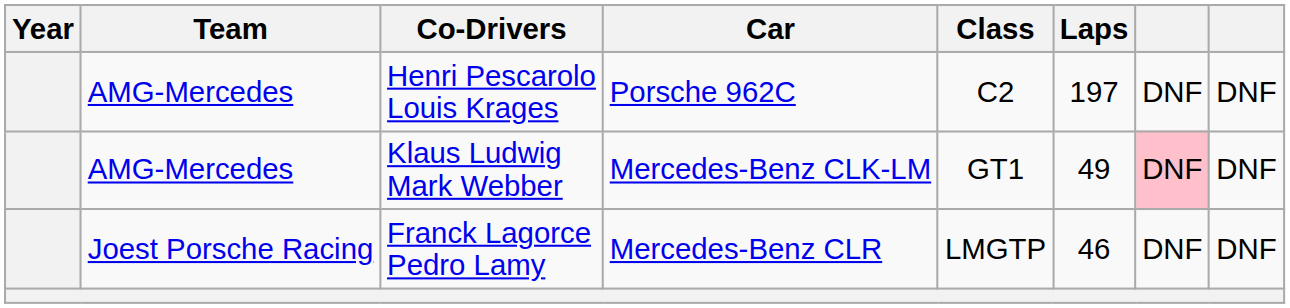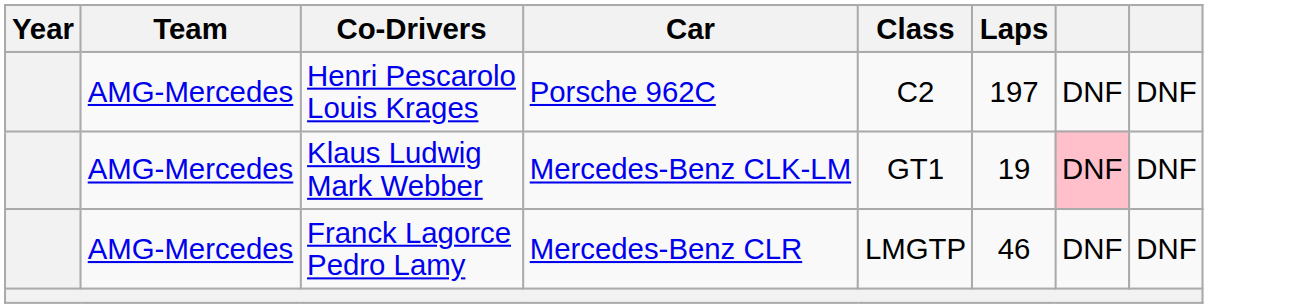 <table class="wikitable" style="text-align:center; font-size:90%">
 <tr>
 <th>Year</th>
 <th>Team</th>
 <th>Co-Drivers</th>
 <th>Car</th>
 <th>Class</th>
 <th>Laps</th>
 <th></th>
 <th></th>
 </tr>
 <tr>
 <th></th>
 <td align="left" nowrap> <a href='#'>AMG-Mercedes</a></td>
 <td align="left" nowrap> <a href='#'>Henri Pescarolo</a><br> <a href='#'>Louis Krages</a></td>
 <td align="left" nowrap><a href='#'>Porsche 962C</a></td>
 <td>C2</td>
 <td>197</td>
 <td>DNF</td>
 <td>DNF</td>
 </tr>
 <tr>
 <th></th>
 <td align="left" nowrap> <a href='#'>AMG-Mercedes</a></td>
 <td align="left" nowrap> <a href='#'>Klaus Ludwig</a><br> <a href='#'>Mark Webber</a></td>
 <td align="left" nowrap><a href='#'>Mercedes-Benz CLK-LM</a></td>
 <td>GT1</td>
-<td>49</td>
+<td>19</td>
 <td style="background: pink;">DNF</td>
 <td>DNF</td>
 </tr>
 <tr>
 <th></th>
-<td align="left" nowrap>  <a href='#'>Joest Porsche Racing</a></td>
+<td align="left" nowrap> <a href='#'>AMG-Mercedes</a></td>
 <td align="left" nowrap> <a href='#'>Franck Lagorce</a><br> <a href='#'>Pedro Lamy</a></td>
 <td align="left" nowrap><a href='#'>Mercedes-Benz CLR</a></td>
 <td>LMGTP</td>
 <td>46</td>
 <td>DNF</td>
 <td>DNF</td>
 </tr>
 <tr>
 <th colspan="8"></th>
 </tr>
 </table>
